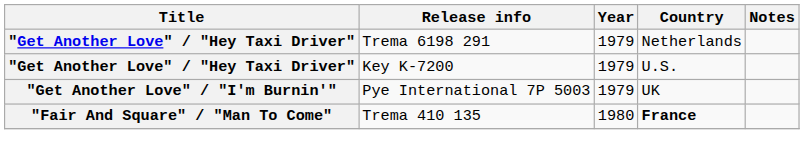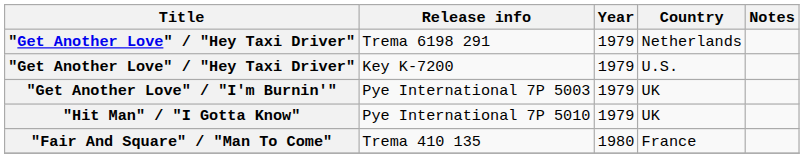 <table class="wikitable plainrowheaders sortable">
 <tr>
 <th scope="col">Title</th>
 <th scope="col">Release info</th>
 <th scope="col">Year</th>
 <th scope="col">Country</th>
 <th scope="col" class="unsortable">Notes</th>
 </tr>
 <tr>
 <th scope="row">"<a href='#'>Get Another Love</a>" / "Hey Taxi Driver"</th>
 <td>Trema 6198 291</td>
 <td>1979</td>
 <td>Netherlands</td>
 <td></td>
 </tr>
 <tr>
 <th scope="row">"Get Another Love" / "Hey Taxi Driver"</th>
 <td>Key K-7200</td>
 <td>1979</td>
 <td>U.S.</td>
 <td></td>
 </tr>
 <tr>
 <th scope="row">"Get Another Love" / "I'm Burnin'"</th>
 <td>Pye International 7P 5003</td>
 <td>1979</td>
 <td>UK</td>
 <td></td>
 </tr>
 <tr>
+<th scope="row">"Hit Man" / "I Gotta Know"</th>
+<td>Pye International 7P 5010</td>
+<td>1979</td>
+<td>UK</td>
+<td></td>
+</tr>
+<tr>
 <th scope="row">"Fair And Square" / "Man To Come"</th>
 <td>Trema 410 135</td>
 <td>1980</td>
-<td><strong>France</strong></td>
+<td>France</td>
 <td></td>
 </tr>
 <tr>
 </tr>
 </table>
